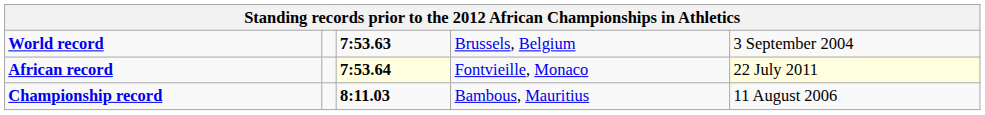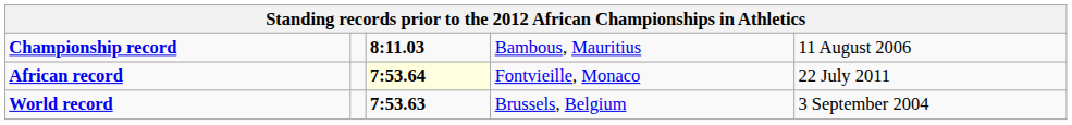 <table class="wikitable" width=75%>
 <tr>
 <th colspan="5">Standing records prior to the 2012 African Championships in Athletics</th>
+</tr>
+<tr>
+<td><strong><a href='#'>Championship record</a></strong></td>
+<td></td>
+<td><strong>8:11.03</strong></td>
+<td><a href='#'>Bambous</a>, <a href='#'>Mauritius</a></td>
+<td>11 August 2006</td>
+</tr>
+<tr>
+<td><strong><a href='#'>African record</a></strong></td>
+<td></td>
+<td style="background: lightyellow;"><strong>7:53.64</strong></td>
+<td><a href='#'>Fontvieille</a>, <a href='#'>Monaco</a></td>
+<td>22 July 2011</td>
 </tr>
 <tr>
 <td><strong><a href='#'>World record</a></strong></td>
 <td></td>
 <td><strong>7:53.63</strong></td>
 <td><a href='#'>Brussels</a>, <a href='#'>Belgium</a></td>
 <td>3 September 2004</td>
 </tr>
-<tr>
-<td><strong><a href='#'>African record</a></strong></td>
-<td></td>
-<td style="background: lightyellow;"><strong>7:53.64</strong></td>
-<td><a href='#'>Fontvieille</a>, <a href='#'>Monaco</a></td>
-<td style="background: lightyellow;">22 July 2011</td>
-</tr>
-<tr>
-<td><strong><a href='#'>Championship record</a></strong></td>
-<td></td>
-<td><strong>8:11.03</strong></td>
-<td><a href='#'>Bambous</a>, <a href='#'>Mauritius</a></td>
-<td>11 August 2006</td>
-</tr>
 </table>
